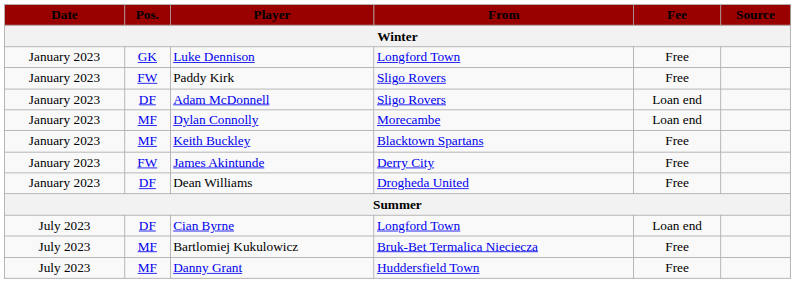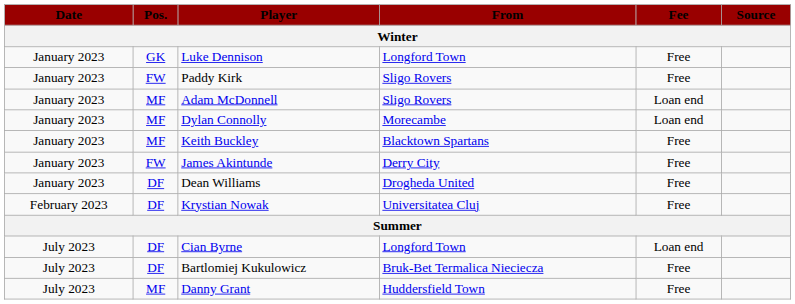 <table class="wikitable" style="text-align:center;width:75%;">
 <tr>
 <th style=background:#990000;color:#000000>Date</th>
 <th style=background:#990000;color:#000000>Pos.</th>
 <th style=background:#990000;color:#000000>Player</th>
 <th style=background:#990000;color:#000000>From</th>
 <th style=background:#990000;color:#000000>Fee</th>
 <th style=background:#990000;color:#000000>Source</th>
 </tr>
 <tr>
 <th colspan=6>Winter</th>
 </tr>
 <tr>
 <td>January 2023</td>
 <td><a href='#'>GK</a></td>
 <td align=left> <a href='#'>Luke Dennison</a></td>
 <td align=left> <a href='#'>Longford Town</a></td>
 <td>Free</td>
 <td></td>
 </tr>
 <tr>
 <td>January 2023</td>
 <td><a href='#'>FW</a></td>
 <td align=left> Paddy Kirk</td>
 <td align=left> <a href='#'>Sligo Rovers</a></td>
 <td>Free</td>
 <td></td>
 </tr>
 <tr>
 <td>January 2023</td>
-<td><a href='#'>DF</a></td>
+<td><a href='#'>MF</a></td>
 <td align=left> <a href='#'>Adam McDonnell</a></td>
 <td align=left> <a href='#'>Sligo Rovers</a></td>
 <td>Loan end</td>
 <td></td>
 </tr>
 <tr>
 <td>January 2023</td>
 <td><a href='#'>MF</a></td>
 <td align=left> <a href='#'>Dylan Connolly</a></td>
 <td align=left> <a href='#'>Morecambe</a></td>
 <td>Loan end</td>
 <td></td>
 </tr>
 <tr>
 <td>January 2023</td>
 <td><a href='#'>MF</a></td>
 <td align=left> <a href='#'>Keith Buckley</a></td>
 <td align=left> <a href='#'>Blacktown Spartans</a></td>
 <td>Free</td>
 <td></td>
 </tr>
 <tr>
 <td>January 2023</td>
 <td><a href='#'>FW</a></td>
 <td align=left> <a href='#'>James Akintunde</a></td>
 <td align=left> <a href='#'>Derry City</a></td>
 <td>Free</td>
 <td></td>
 </tr>
 <tr>
 <td>January 2023</td>
 <td><a href='#'>DF</a></td>
 <td align=left> Dean Williams</td>
 <td align=left> <a href='#'>Drogheda United</a></td>
 <td>Free</td>
 <td></td>
 </tr>
 <tr>
+<td>February 2023</td>
+<td><a href='#'>DF</a></td>
+<td align=left> <a href='#'>Krystian Nowak</a></td>
+<td align=left> <a href='#'>Universitatea Cluj</a></td>
+<td>Free</td>
+<td></td>
+</tr>
+<tr>
 <th colspan=6>Summer</th>
 </tr>
 <tr>
 <td>July 2023</td>
 <td><a href='#'>DF</a></td>
 <td align=left> <a href='#'>Cian Byrne</a></td>
 <td align=left> <a href='#'>Longford Town</a></td>
 <td>Loan end</td>
 <td></td>
 </tr>
 <tr>
 <td>July 2023</td>
-<td><a href='#'>MF</a></td>
+<td><a href='#'>DF</a></td>
 <td align=left> Bartlomiej Kukulowicz</td>
 <td align=left> <a href='#'>Bruk-Bet Termalica Nieciecza</a></td>
 <td>Free</td>
 <td></td>
 </tr>
 <tr>
 <td>July 2023</td>
 <td><a href='#'>MF</a></td>
 <td align=left> <a href='#'>Danny Grant</a></td>
 <td align=left> <a href='#'>Huddersfield Town</a></td>
 <td>Free</td>
 <td></td>
 </tr>
 </table>
